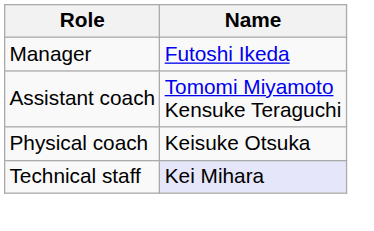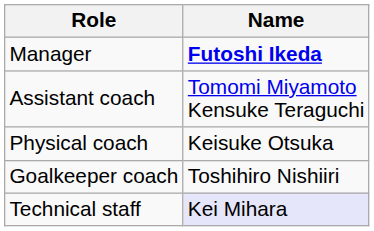 <table class="wikitable">
 <tr>
 <th>Role</th>
 <th>Name</th>
 </tr>
 <tr>
 <td>Manager</td>
-<td> <a href='#'>Futoshi Ikeda</a></td>
+<td><strong> <a href='#'>Futoshi Ikeda</a></strong></td>
 </tr>
 <tr>
 <td>Assistant coach</td>
 <td> <a href='#'>Tomomi Miyamoto</a><br> Kensuke Teraguchi</td>
 </tr>
 <tr>
 <td>Physical coach</td>
 <td> Keisuke Otsuka</td>
 </tr>
 <tr>
+<td>Goalkeeper coach</td>
+<td> Toshihiro Nishiiri</td>
+</tr>
+<tr>
 <td>Technical staff</td>
 <td style="background: lavender;"> Kei Mihara</td>
 </tr>
 </table>
